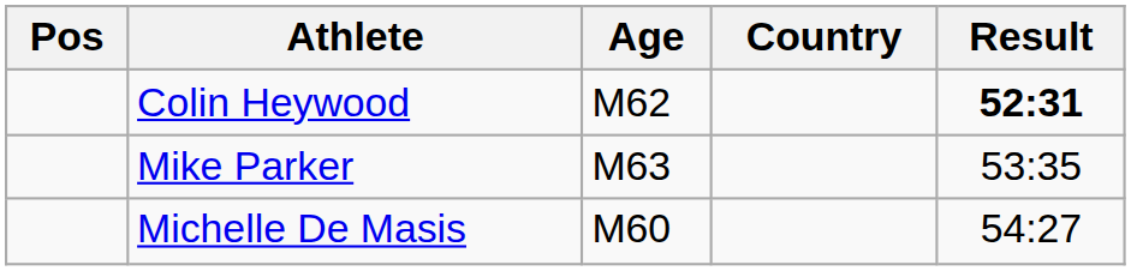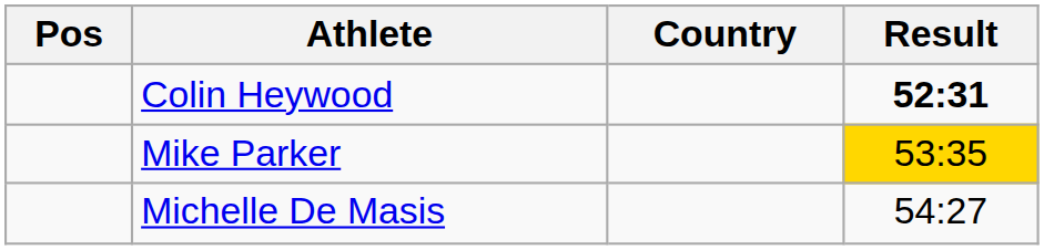 <table class="wikitable"  style="text-align:center; width:50%;">
 <tr>
 <th>Pos</th>
 <th>Athlete</th>
-<th>Age</th>
 <th>Country</th>
 <th>Result</th>
 </tr>
 <tr>
 <td align=center></td>
 <td align=left><a href='#'>Colin Heywood</a></td>
-<td align=left>M62</td>
 <td align=left></td>
 <td><strong>52:31</strong></td>
 </tr>
 <tr>
 <td align=center></td>
 <td align=left><a href='#'>Mike Parker</a></td>
-<td align=left>M63</td>
 <td align=left></td>
-<td>53:35</td>
+<td style="background: gold;">53:35</td>
 </tr>
 <tr>
 <td align=center></td>
 <td align=left><a href='#'>Michelle De Masis</a></td>
-<td align=left>M60</td>
 <td align=left></td>
 <td>54:27</td>
 </tr>
 </table>
